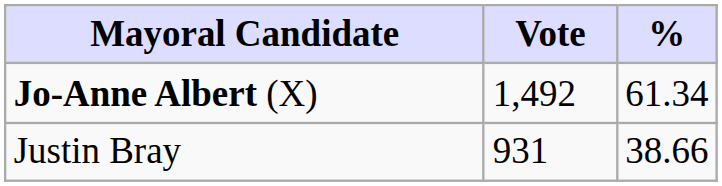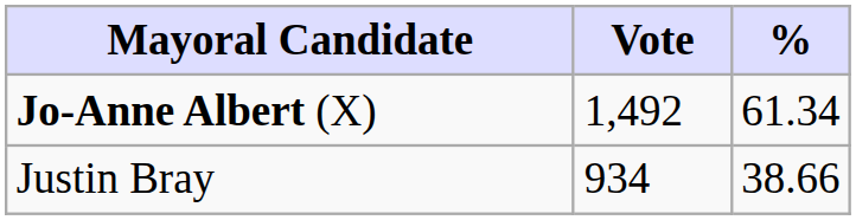 <table class="wikitable">
 <tr>
 <th style="background:#ddf; width:200px;">Mayoral Candidate</th>
 <th style="background:#ddf; width:50px;">Vote</th>
 <th style="background:#ddf; width:30px;">%</th>
 </tr>
 <tr>
 <td><strong>Jo-Anne Albert</strong> (X)</td>
 <td>1,492</td>
 <td>61.34</td>
 </tr>
 <tr>
 <td>Justin Bray</td>
-<td>931</td>
+<td>934</td>
 <td>38.66</td>
 </tr>
 </table>
